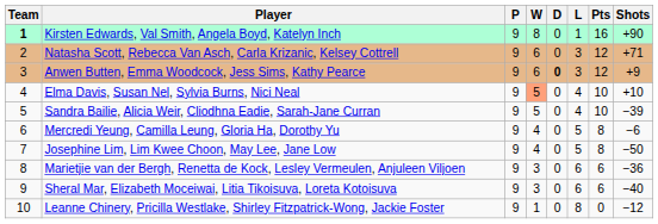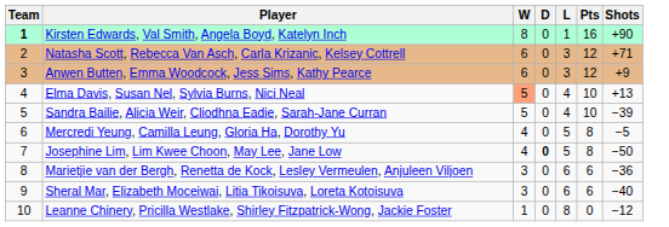 <table class="wikitable" style="font-size: 100%">
 <tr>
 <th width=20>Team</th>
 <th width=600>Player</th>
-<th width=20>P</th>
 <th width=20>W</th>
 <th width=20>D</th>
 <th width=20>L</th>
 <th width=20>Pts</th>
 <th width=20>Shots</th>
 </tr>
 <tr align=center style="background: #ADFFD6;">
 <td><strong>1</strong></td>
 <td align="left"> <a href='#'>Kirsten Edwards</a>, <a href='#'>Val Smith</a>, <a href='#'>Angela Boyd</a>, <a href='#'>Katelyn Inch</a></td>
-<td>9</td>
 <td>8</td>
 <td>0</td>
 <td>1</td>
 <td>16</td>
 <td>+90</td>
 </tr>
 <tr align=center style="background: #E6B88A;">
 <td>2</td>
 <td align="left"> <a href='#'>Natasha Scott</a>, <a href='#'>Rebecca Van Asch</a>, <a href='#'>Carla Krizanic</a>, <a href='#'>Kelsey Cottrell</a></td>
-<td>9</td>
 <td>6</td>
 <td>0</td>
 <td>3</td>
 <td>12</td>
 <td>+71</td>
 </tr>
 <tr align=center style="background: #E6B88A;">
 <td>3</td>
 <td align="left"> <a href='#'>Anwen Butten</a>, <a href='#'>Emma Woodcock</a>, <a href='#'>Jess Sims</a>, <a href='#'>Kathy Pearce</a></td>
-<td>9</td>
 <td>6</td>
-<td><strong>0</strong></td>
+<td>0</td>
 <td>3</td>
 <td>12</td>
 <td>+9</td>
 </tr>
 <tr align=center>
 <td>4</td>
 <td align="left"> <a href='#'>Elma Davis</a>, <a href='#'>Susan Nel</a>, <a href='#'>Sylvia Burns</a>, <a href='#'>Nici Neal</a></td>
-<td>9</td>
 <td style="background: lightsalmon;">5</td>
 <td>0</td>
 <td>4</td>
 <td>10</td>
-<td>+10</td>
+<td>+13</td>
 </tr>
 <tr align=center>
 <td>5</td>
 <td align="left"> <a href='#'>Sandra Bailie</a>, <a href='#'>Alicia Weir</a>, <a href='#'>Cliodhna Eadie</a>, <a href='#'>Sarah‑Jane Curran</a></td>
-<td>9</td>
 <td>5</td>
 <td>0</td>
 <td>4</td>
 <td>10</td>
 <td>−39</td>
 </tr>
 <tr align=center>
 <td>6</td>
 <td align="left"> <a href='#'>Mercredi Yeung</a>, <a href='#'>Camilla Leung</a>, <a href='#'>Gloria Ha</a>, <a href='#'>Dorothy Yu</a></td>
-<td>9</td>
 <td>4</td>
 <td>0</td>
 <td>5</td>
 <td>8</td>
-<td>−6</td>
+<td>−5</td>
 </tr>
 <tr align=center>
 <td>7</td>
 <td align="left"> <a href='#'>Josephine Lim</a>, <a href='#'>Lim Kwee Choon</a>, <a href='#'>May Lee</a>, <a href='#'>Jane Low</a></td>
-<td>9</td>
 <td>4</td>
-<td>0</td>
+<td><strong>0</strong></td>
 <td>5</td>
 <td>8</td>
 <td>−50</td>
 </tr>
 <tr align=center>
 <td>8</td>
 <td align="left"> <a href='#'>Marietjie van der Bergh</a>, <a href='#'>Renetta de Kock</a>, <a href='#'>Lesley Vermeulen</a>, <a href='#'>Anjuleen Viljoen</a></td>
-<td>9</td>
 <td>3</td>
 <td>0</td>
 <td>6</td>
 <td>6</td>
 <td>−36</td>
 </tr>
 <tr align=center>
 <td>9</td>
 <td align="left"> <a href='#'>Sheral Mar</a>, <a href='#'>Elizabeth Moceiwai</a>, <a href='#'>Litia Tikoisuva</a>, <a href='#'>Loreta Kotoisuva</a></td>
-<td>9</td>
 <td>3</td>
 <td>0</td>
 <td>6</td>
 <td>6</td>
 <td>−40</td>
 </tr>
 <tr align=center>
 <td>10</td>
 <td align="left"> <a href='#'>Leanne Chinery</a>, <a href='#'>Pricilla Westlake</a>, <a href='#'>Shirley Fitzpatrick-Wong</a>, <a href='#'>Jackie Foster</a></td>
-<td>9</td>
 <td>1</td>
 <td>0</td>
 <td>8</td>
 <td>0</td>
 <td>−12</td>
 </tr>
 </table>
